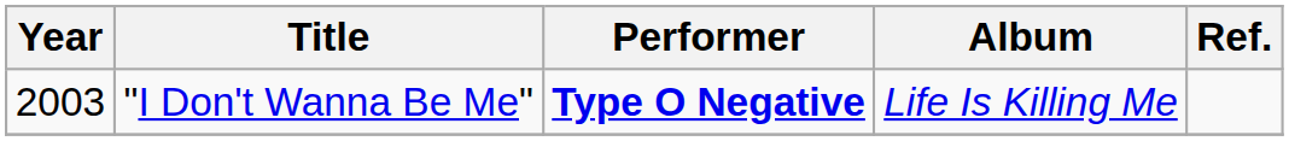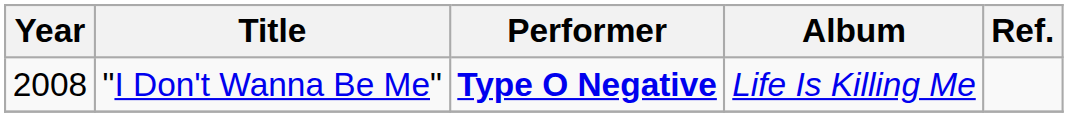 <table class="wikitable sortable">
 <tr>
 <th>Year</th>
 <th>Title</th>
 <th>Performer</th>
 <th>Album</th>
 <th>Ref.</th>
 </tr>
 <tr>
-<td>2003</td>
+<td>2008</td>
 <td>"<a href='#'>I Don't Wanna Be Me</a>"</td>
 <td><strong><a href='#'>Type O Negative</a></strong></td>
 <td><em><a href='#'>Life Is Killing Me</a></em></td>
 <td></td>
 </tr>
 <tr>
 </tr>
 </table>
